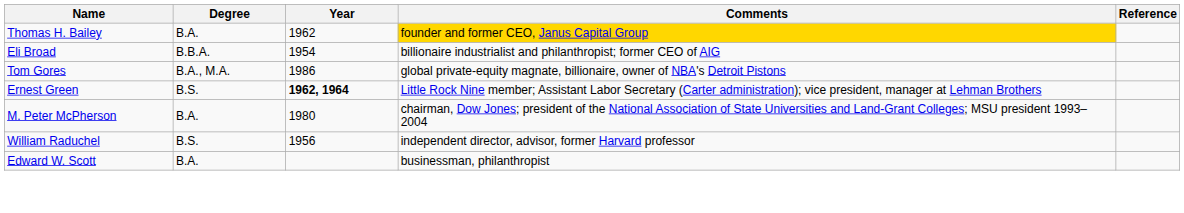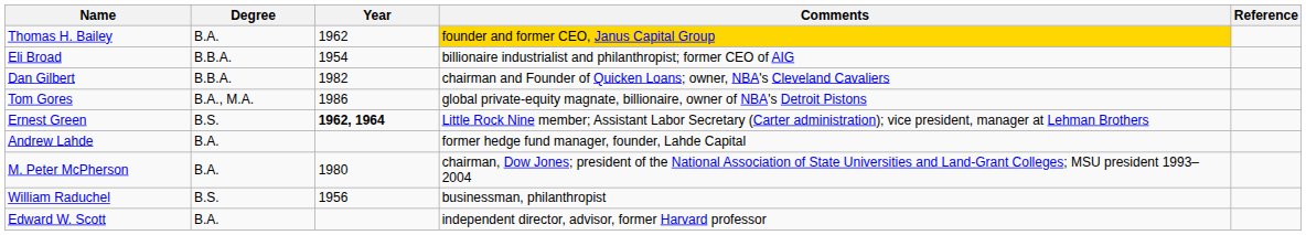 <table class="wikitable sortable">
 <tr>
 <th style="width:15%;">Name</th>
 <th style="width:10%;">Degree</th>
 <th style="width:10%;">Year</th>
 <th style="width:65%;">Comments</th>
 <th style="width:5%;">Reference</th>
 </tr>
 <tr>
 <td><a href='#'>Thomas H. Bailey</a></td>
 <td>B.A.</td>
 <td>1962</td>
 <td style="background: gold;">founder and former CEO, <a href='#'>Janus Capital Group</a></td>
 <td></td>
 </tr>
 <tr>
 <td><a href='#'>Eli Broad</a></td>
 <td>B.B.A.</td>
 <td>1954</td>
 <td>billionaire industrialist and philanthropist; former CEO of <a href='#'>AIG</a></td>
 <td></td>
 </tr>
 <tr>
+<td><a href='#'>Dan Gilbert</a></td>
+<td>B.B.A.</td>
+<td>1982</td>
+<td>chairman and Founder of <a href='#'>Quicken Loans</a>; owner, <a href='#'>NBA</a>'s <a href='#'>Cleveland Cavaliers</a></td>
+<td></td>
+</tr>
+<tr>
 <td><a href='#'>Tom Gores</a></td>
 <td>B.A., M.A.</td>
 <td>1986</td>
 <td>global private-equity magnate, billionaire, owner of <a href='#'>NBA</a>'s <a href='#'>Detroit Pistons</a></td>
 <td></td>
 </tr>
 <tr>
 <td><a href='#'>Ernest Green</a></td>
 <td>B.S.</td>
 <td><strong>1962, 1964</strong></td>
 <td><a href='#'>Little Rock Nine</a> member; Assistant Labor Secretary (<a href='#'>Carter administration</a>); vice president, manager at <a href='#'>Lehman Brothers</a></td>
 <td></td>
 </tr>
 <tr>
+<td><a href='#'>Andrew Lahde</a></td>
+<td>B.A.</td>
+<td></td>
+<td>former hedge fund manager, founder, Lahde Capital</td>
+<td></td>
+</tr>
+<tr>
 <td><a href='#'>M. Peter McPherson</a></td>
 <td>B.A.</td>
 <td>1980</td>
 <td>chairman, <a href='#'>Dow Jones</a>; president of the <a href='#'>National Association of State Universities and Land-Grant Colleges</a>; MSU president 1993–2004</td>
 <td></td>
 </tr>
 <tr>
 <td><a href='#'>William Raduchel</a></td>
 <td>B.S.</td>
 <td>1956</td>
-<td>independent director, advisor, former <a href='#'>Harvard</a> professor</td>
+<td>businessman, philanthropist</td>
 <td></td>
 </tr>
 <tr>
 <td><a href='#'>Edward W. Scott</a></td>
 <td>B.A.</td>
 <td></td>
-<td>businessman, philanthropist</td>
+<td>independent director, advisor, former <a href='#'>Harvard</a> professor</td>
 <td></td>
 </tr>
 </table>
